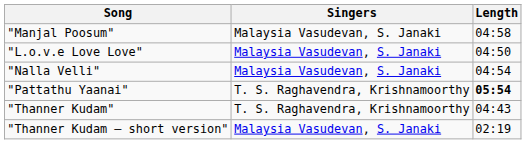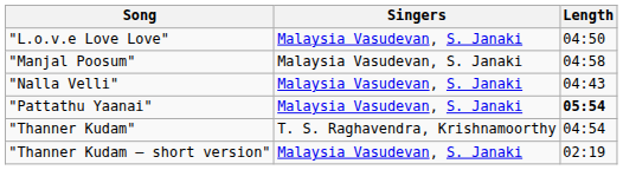 <table class="wikitable" style="font-size:95%;">
 <tr>
 <th>Song</th>
 <th>Singers</th>
 <th>Length</th>
 </tr>
 <tr>
+<td>"L.o.v.e Love Love"</td>
+<td><a href='#'>Malaysia Vasudevan</a>, <a href='#'>S. Janaki</a></td>
+<td>04:50</td>
+</tr>
+<tr>
 <td>"Manjal Poosum"</td>
 <td>Malaysia Vasudevan, S. Janaki</td>
 <td>04:58</td>
 </tr>
 <tr>
-<td>"L.o.v.e Love Love"</td>
-<td><a href='#'>Malaysia Vasudevan</a>, <a href='#'>S. Janaki</a></td>
-<td>04:50</td>
-</tr>
-<tr>
 <td>"Nalla Velli"</td>
 <td><a href='#'>Malaysia Vasudevan</a>, <a href='#'>S. Janaki</a></td>
-<td>04:54</td>
+<td>04:43</td>
 </tr>
 <tr>
 <td>"Pattathu Yaanai"</td>
-<td>T. S. Raghavendra, Krishnamoorthy</td>
+<td><a href='#'>Malaysia Vasudevan</a>, <a href='#'>S. Janaki</a></td>
 <td><strong>05:54</strong></td>
 </tr>
 <tr>
 <td>"Thanner Kudam"</td>
 <td>T. S. Raghavendra, Krishnamoorthy</td>
-<td>04:43</td>
+<td>04:54</td>
 </tr>
 <tr>
 <td>"Thanner Kudam – short version"</td>
 <td><a href='#'>Malaysia Vasudevan</a>, <a href='#'>S. Janaki</a></td>
 <td>02:19</td>
 </tr>
 </table>
